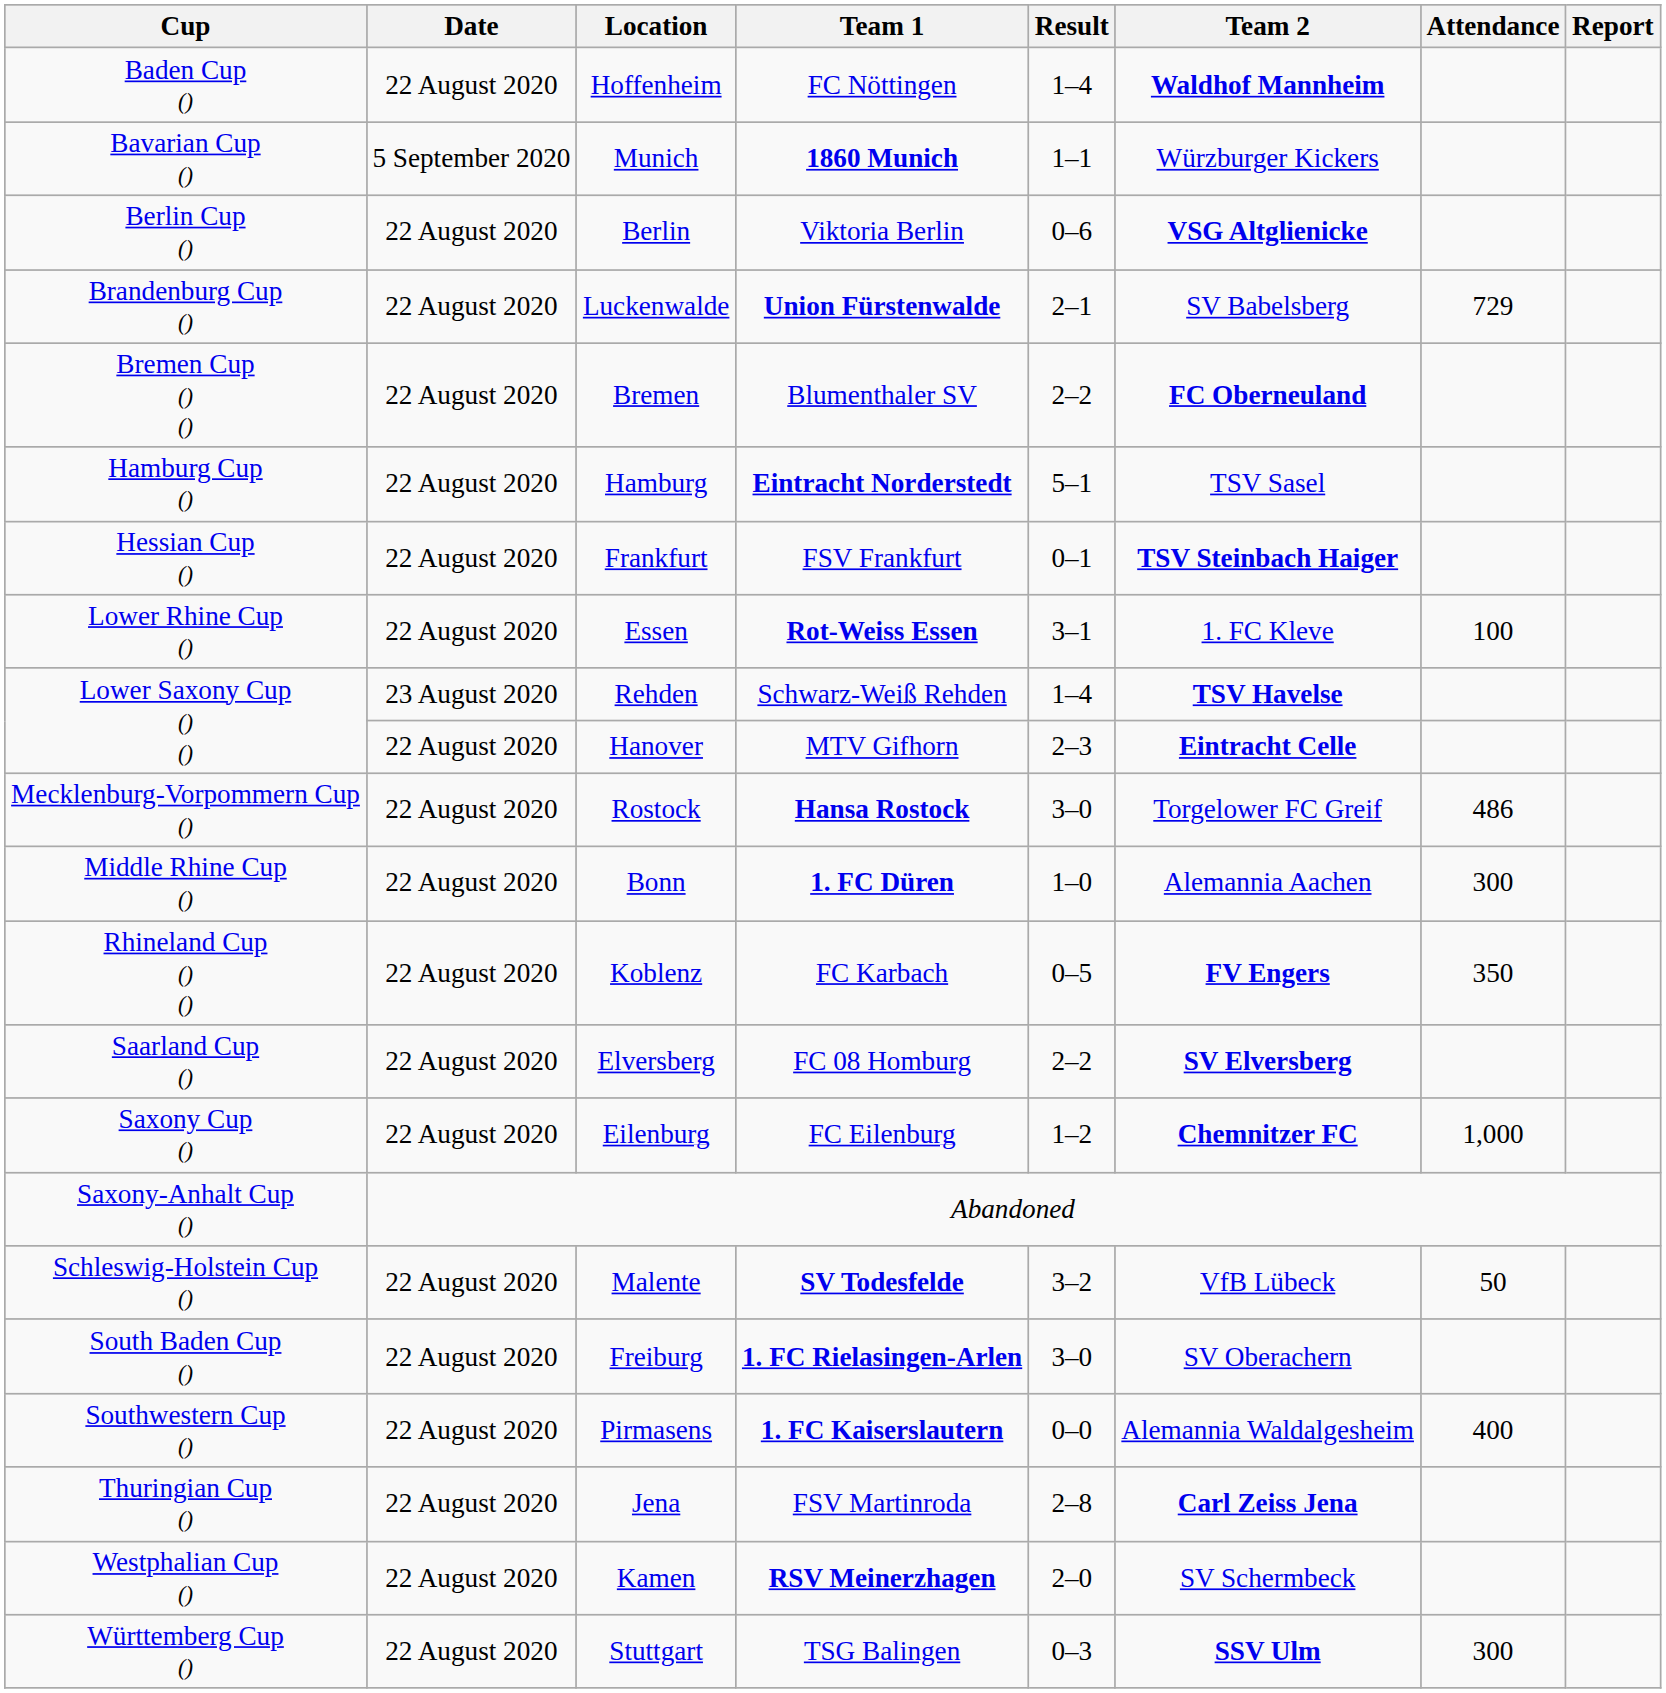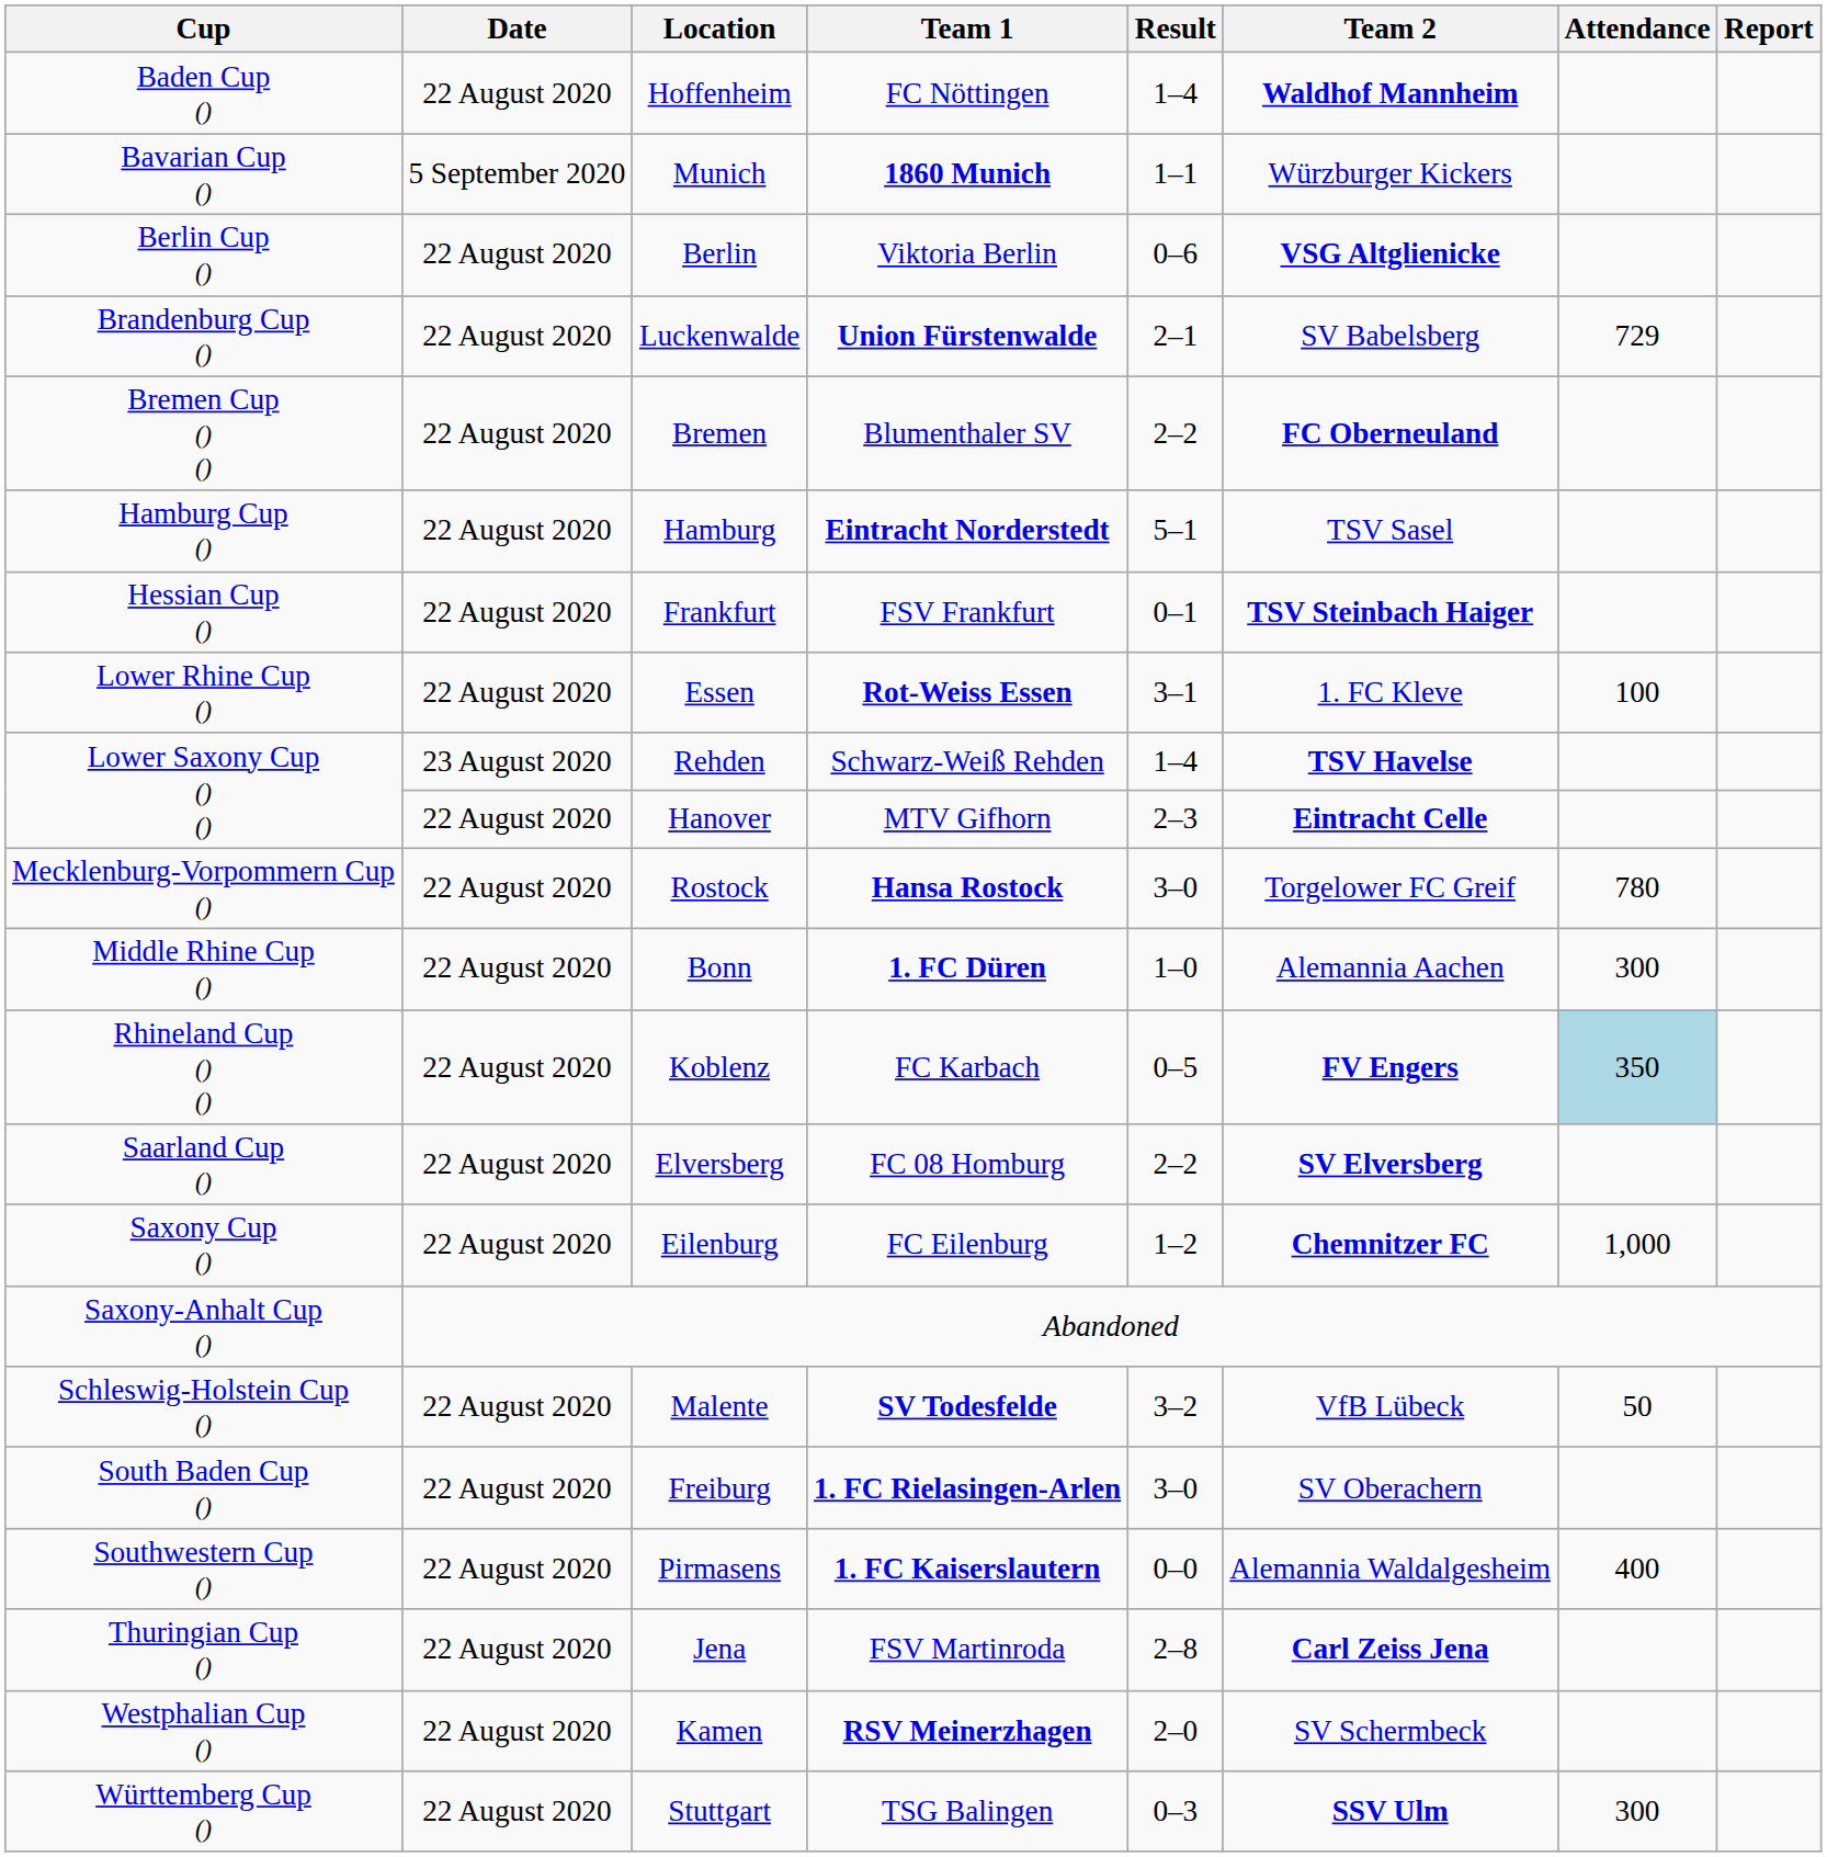 <table class="wikitable" style="text-align: center;">
 <tr>
 <th>Cup</th>
 <th>Date</th>
 <th>Location</th>
 <th>Team 1</th>
 <th>Result</th>
 <th>Team 2</th>
 <th>Attendance</th>
 <th>Report</th>
 </tr>
 <tr>
 <td><a href='#'>Baden Cup</a><br><small><em>()</em></small></td>
 <td>22 August 2020</td>
 <td><a href='#'>Hoffenheim</a></td>
 <td><a href='#'>FC Nöttingen</a></td>
 <td>1–4</td>
 <td><strong><a href='#'>Waldhof Mannheim</a></strong></td>
 <td></td>
 <td></td>
 </tr>
 <tr>
 <td><a href='#'>Bavarian Cup</a><br><small><em>()</em></small></td>
 <td>5 September 2020</td>
 <td><a href='#'>Munich</a></td>
 <td><strong><a href='#'>1860 Munich</a></strong></td>
 <td>1–1<br></td>
 <td><a href='#'>Würzburger Kickers</a></td>
 <td></td>
 <td></td>
 </tr>
 <tr>
 <td><a href='#'>Berlin Cup</a><br><small><em>()</em></small></td>
 <td>22 August 2020</td>
 <td><a href='#'>Berlin</a></td>
 <td><a href='#'>Viktoria Berlin</a></td>
 <td>0–6</td>
 <td><strong><a href='#'>VSG Altglienicke</a></strong></td>
 <td></td>
 <td></td>
 </tr>
 <tr>
 <td><a href='#'>Brandenburg Cup</a><br><small><em>()</em></small></td>
 <td>22 August 2020</td>
 <td><a href='#'>Luckenwalde</a></td>
 <td><strong><a href='#'>Union Fürstenwalde</a></strong></td>
 <td>2–1</td>
 <td><a href='#'>SV Babelsberg</a></td>
 <td>729</td>
 <td></td>
 </tr>
 <tr>
 <td><a href='#'>Bremen Cup</a><br><small><em>()<br>()</em></small></td>
 <td>22 August 2020</td>
 <td><a href='#'>Bremen</a></td>
 <td><a href='#'>Blumenthaler SV</a></td>
 <td>2–2<br></td>
 <td><strong><a href='#'>FC Oberneuland</a></strong></td>
 <td></td>
 <td></td>
 </tr>
 <tr>
 <td><a href='#'>Hamburg Cup</a><br><small><em>()</em></small></td>
 <td>22 August 2020</td>
 <td><a href='#'>Hamburg</a></td>
 <td><strong><a href='#'>Eintracht Norderstedt</a></strong></td>
 <td>5–1</td>
 <td><a href='#'>TSV Sasel</a></td>
 <td></td>
 <td></td>
 </tr>
 <tr>
 <td><a href='#'>Hessian Cup</a><br><small><em>()</em></small></td>
 <td>22 August 2020</td>
 <td><a href='#'>Frankfurt</a></td>
 <td><a href='#'>FSV Frankfurt</a></td>
 <td>0–1</td>
 <td><strong><a href='#'>TSV Steinbach Haiger</a></strong></td>
 <td></td>
 <td></td>
 </tr>
 <tr>
 <td><a href='#'>Lower Rhine Cup</a><br><small><em>()</em></small></td>
 <td>22 August 2020</td>
 <td><a href='#'>Essen</a></td>
 <td><strong><a href='#'>Rot-Weiss Essen</a></strong></td>
 <td>3–1</td>
 <td><a href='#'>1. FC Kleve</a></td>
 <td>100</td>
 <td></td>
 </tr>
 <tr>
 <td rowspan=2><a href='#'>Lower Saxony Cup</a><br><small><em>()<br>()</em></small></td>
 <td>23 August 2020</td>
 <td><a href='#'>Rehden</a></td>
 <td><a href='#'>Schwarz-Weiß Rehden</a></td>
 <td>1–4</td>
 <td><strong><a href='#'>TSV Havelse</a></strong></td>
 <td></td>
 <td></td>
 </tr>
 <tr>
 <td>22 August 2020</td>
 <td><a href='#'>Hanover</a></td>
 <td><a href='#'>MTV Gifhorn</a></td>
 <td>2–3</td>
 <td><strong><a href='#'>Eintracht Celle</a></strong></td>
 <td></td>
 <td></td>
 </tr>
 <tr>
 <td><a href='#'>Mecklenburg-Vorpommern Cup</a><br><small><em>()</em></small></td>
 <td>22 August 2020</td>
 <td><a href='#'>Rostock</a></td>
 <td><strong><a href='#'>Hansa Rostock</a></strong></td>
 <td>3–0</td>
 <td><a href='#'>Torgelower FC Greif</a></td>
-<td>486</td>
+<td>780</td>
 <td></td>
 </tr>
 <tr>
 <td><a href='#'>Middle Rhine Cup</a><br><small><em>()</em></small></td>
 <td>22 August 2020</td>
 <td><a href='#'>Bonn</a></td>
 <td><strong><a href='#'>1. FC Düren</a></strong></td>
 <td>1–0</td>
 <td><a href='#'>Alemannia Aachen</a></td>
 <td>300</td>
 <td></td>
 </tr>
 <tr>
 <td><a href='#'>Rhineland Cup</a><br><small><em>()<br>()</em></small></td>
 <td>22 August 2020</td>
 <td><a href='#'>Koblenz</a></td>
 <td><a href='#'>FC Karbach</a></td>
 <td>0–5</td>
 <td><strong><a href='#'>FV Engers</a></strong></td>
-<td>350</td>
+<td style="background: lightblue;">350</td>
 <td></td>
 </tr>
 <tr>
 <td><a href='#'>Saarland Cup</a><br><small><em>()</em></small></td>
 <td>22 August 2020</td>
 <td><a href='#'>Elversberg</a></td>
 <td><a href='#'>FC 08 Homburg</a></td>
 <td>2–2 <br></td>
 <td><strong><a href='#'>SV Elversberg</a></strong></td>
 <td></td>
 <td></td>
 </tr>
 <tr>
 <td><a href='#'>Saxony Cup</a><br><small><em>()</em></small></td>
 <td>22 August 2020</td>
 <td><a href='#'>Eilenburg</a></td>
 <td><a href='#'>FC Eilenburg</a></td>
 <td>1–2</td>
 <td><strong><a href='#'>Chemnitzer FC</a></strong></td>
 <td>1,000</td>
 <td></td>
 </tr>
 <tr>
 <td><a href='#'>Saxony-Anhalt Cup</a><br><small><em>()</em></small></td>
 <td colspan=7><em>Abandoned</em></td>
 </tr>
 <tr>
 <td><a href='#'>Schleswig-Holstein Cup</a><br><small><em>()</em></small></td>
 <td>22 August 2020</td>
 <td><a href='#'>Malente</a></td>
 <td><strong><a href='#'>SV Todesfelde</a></strong></td>
 <td>3–2</td>
 <td><a href='#'>VfB Lübeck</a></td>
 <td>50</td>
 <td></td>
 </tr>
 <tr>
 <td><a href='#'>South Baden Cup</a><br><small><em>()</em></small></td>
 <td>22 August 2020</td>
 <td><a href='#'>Freiburg</a></td>
 <td><strong><a href='#'>1. FC Rielasingen-Arlen</a></strong></td>
 <td>3–0</td>
 <td><a href='#'>SV Oberachern</a></td>
 <td></td>
 <td></td>
 </tr>
 <tr>
 <td><a href='#'>Southwestern Cup</a><br><small><em>()</em></small></td>
 <td>22 August 2020</td>
 <td><a href='#'>Pirmasens</a></td>
 <td><strong><a href='#'>1. FC Kaiserslautern</a></strong></td>
 <td>0–0 <br></td>
 <td><a href='#'>Alemannia Waldalgesheim</a></td>
 <td>400</td>
 <td></td>
 </tr>
 <tr>
 <td><a href='#'>Thuringian Cup</a><br><small><em>()</em></small></td>
 <td>22 August 2020</td>
 <td><a href='#'>Jena</a></td>
 <td><a href='#'>FSV Martinroda</a></td>
 <td>2–8</td>
 <td><strong><a href='#'>Carl Zeiss Jena</a></strong></td>
 <td></td>
 <td></td>
 </tr>
 <tr>
 <td><a href='#'>Westphalian Cup</a><br><small><em>()</em></small></td>
 <td>22 August 2020</td>
 <td><a href='#'>Kamen</a></td>
 <td><strong><a href='#'>RSV Meinerzhagen</a></strong></td>
 <td>2–0</td>
 <td><a href='#'>SV Schermbeck</a></td>
 <td></td>
 <td></td>
 </tr>
 <tr>
 <td><a href='#'>Württemberg Cup</a><br><small><em>()</em></small></td>
 <td>22 August 2020</td>
 <td><a href='#'>Stuttgart</a></td>
 <td><a href='#'>TSG Balingen</a></td>
 <td>0–3</td>
 <td><strong><a href='#'>SSV Ulm</a></strong></td>
 <td>300</td>
 <td></td>
 </tr>
 </table>
